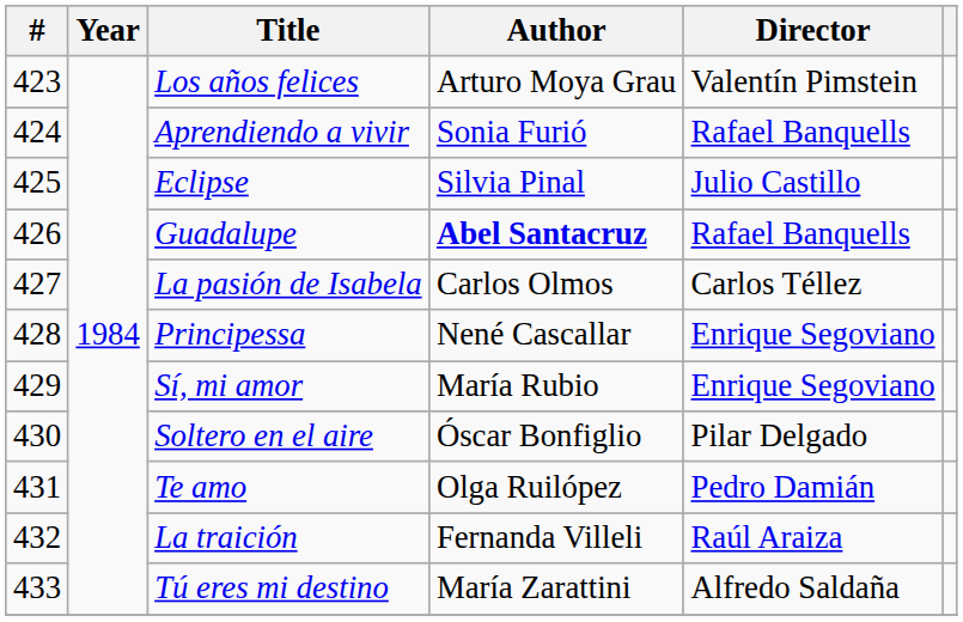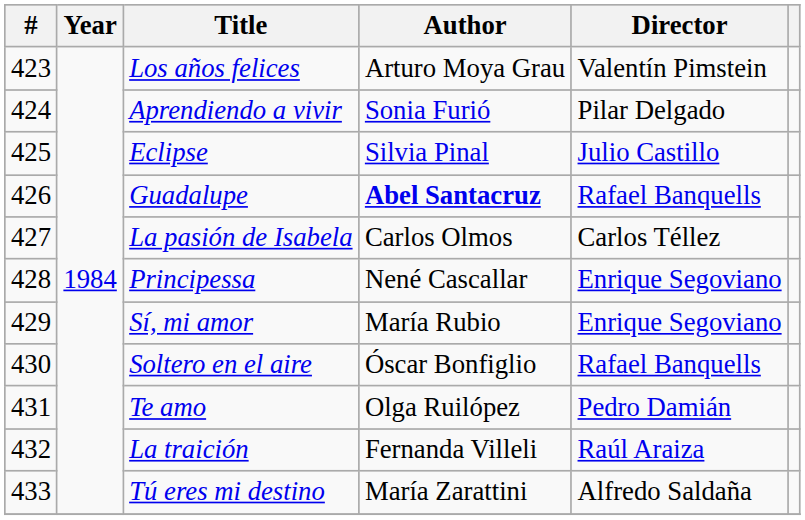 <table class="wikitable sortable">
 <tr>
 <th>#</th>
 <th>Year</th>
 <th>Title</th>
 <th>Author</th>
 <th>Director</th>
 <th></th>
 </tr>
 <tr>
 <td>423</td>
 <td rowspan="11"><a href='#'>1984</a></td>
 <td><em><a href='#'>Los años felices</a></em></td>
 <td>Arturo Moya Grau</td>
 <td>Valentín Pimstein</td>
 <td></td>
 </tr>
 <tr>
 <td>424</td>
 <td><em><a href='#'>Aprendiendo a vivir</a></em></td>
 <td><a href='#'>Sonia Furió</a></td>
-<td><a href='#'>Rafael Banquells</a></td>
+<td>Pilar Delgado</td>
 <td></td>
 </tr>
 <tr>
 <td>425</td>
 <td><em><a href='#'>Eclipse</a></em></td>
 <td><a href='#'>Silvia Pinal</a></td>
 <td><a href='#'>Julio Castillo</a></td>
 <td></td>
 </tr>
 <tr>
 <td>426</td>
 <td><em><a href='#'>Guadalupe</a></em></td>
 <td><strong><a href='#'>Abel Santacruz</a></strong></td>
 <td><a href='#'>Rafael Banquells</a></td>
 <td></td>
 </tr>
 <tr>
 <td>427</td>
 <td><em><a href='#'>La pasión de Isabela</a></em></td>
 <td>Carlos Olmos</td>
 <td>Carlos Téllez</td>
 <td></td>
 </tr>
 <tr>
 <td>428</td>
 <td><em><a href='#'>Principessa</a></em></td>
 <td>Nené Cascallar</td>
 <td><a href='#'>Enrique Segoviano</a></td>
 <td></td>
 </tr>
 <tr>
 <td>429</td>
 <td><em><a href='#'>Sí, mi amor</a></em></td>
 <td>María Rubio</td>
 <td><a href='#'>Enrique Segoviano</a></td>
 <td></td>
 </tr>
 <tr>
 <td>430</td>
 <td><em><a href='#'>Soltero en el aire</a></em></td>
 <td>Óscar Bonfiglio</td>
-<td>Pilar Delgado</td>
+<td><a href='#'>Rafael Banquells</a></td>
 <td></td>
 </tr>
 <tr>
 <td>431</td>
 <td><em><a href='#'>Te amo</a></em></td>
 <td>Olga Ruilópez</td>
 <td><a href='#'>Pedro Damián</a></td>
 <td></td>
 </tr>
 <tr>
 <td>432</td>
 <td><em><a href='#'>La traición</a></em></td>
 <td>Fernanda Villeli</td>
 <td><a href='#'>Raúl Araiza</a></td>
 <td></td>
 </tr>
 <tr>
 <td>433</td>
 <td><em><a href='#'>Tú eres mi destino</a></em></td>
 <td>María Zarattini</td>
 <td>Alfredo Saldaña</td>
 <td></td>
 </tr>
 <tr>
 </tr>
 </table>
